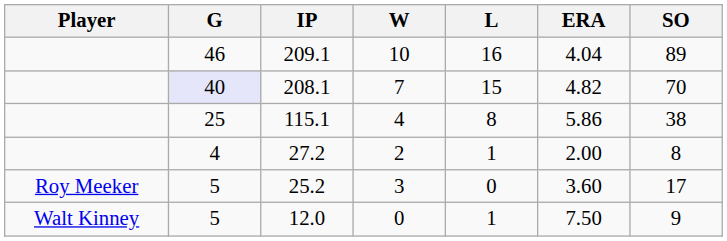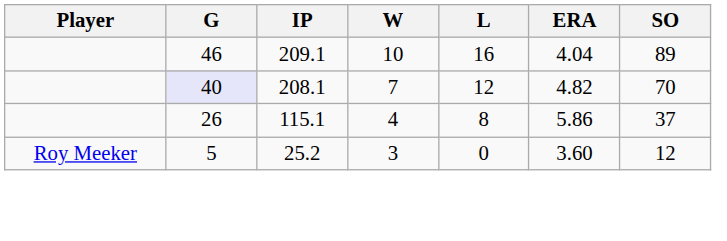 <table class="wikitable sortable">
 <tr>
 <th bgcolor="#DDDDFF" width="16%">Player</th>
 <th bgcolor="#DDDDFF" width="9%">G</th>
 <th bgcolor="#DDDDFF" width="9%">IP</th>
 <th bgcolor="#DDDDFF" width="9%">W</th>
 <th bgcolor="#DDDDFF" width="9%">L</th>
 <th bgcolor="#DDDDFF" width="9%">ERA</th>
 <th bgcolor="#DDDDFF" width="9%">SO</th>
 </tr>
 <tr align="center">
 <td></td>
 <td>46</td>
 <td>209.1</td>
 <td>10</td>
 <td>16</td>
 <td>4.04</td>
 <td>89</td>
 </tr>
 <tr align="center">
 <td></td>
 <td style="background: lavender;">40</td>
 <td>208.1</td>
 <td>7</td>
-<td>15</td>
+<td>12</td>
 <td>4.82</td>
 <td>70</td>
 </tr>
 <tr align="center">
 <td></td>
-<td>25</td>
+<td>26</td>
 <td>115.1</td>
 <td>4</td>
 <td>8</td>
 <td>5.86</td>
-<td>38</td>
-</tr>
-<tr align="center">
-<td></td>
-<td>4</td>
-<td>27.2</td>
-<td>2</td>
-<td>1</td>
-<td>2.00</td>
-<td>8</td>
+<td>37</td>
 </tr>
 <tr align="center">
 <td><a href='#'>Roy Meeker</a></td>
 <td>5</td>
 <td>25.2</td>
 <td>3</td>
 <td>0</td>
 <td>3.60</td>
-<td>17</td>
-</tr>
-<tr align="center">
-<td><a href='#'>Walt Kinney</a></td>
-<td>5</td>
-<td>12.0</td>
-<td>0</td>
-<td>1</td>
-<td>7.50</td>
-<td>9</td>
+<td>12</td>
 </tr>
 </table>
